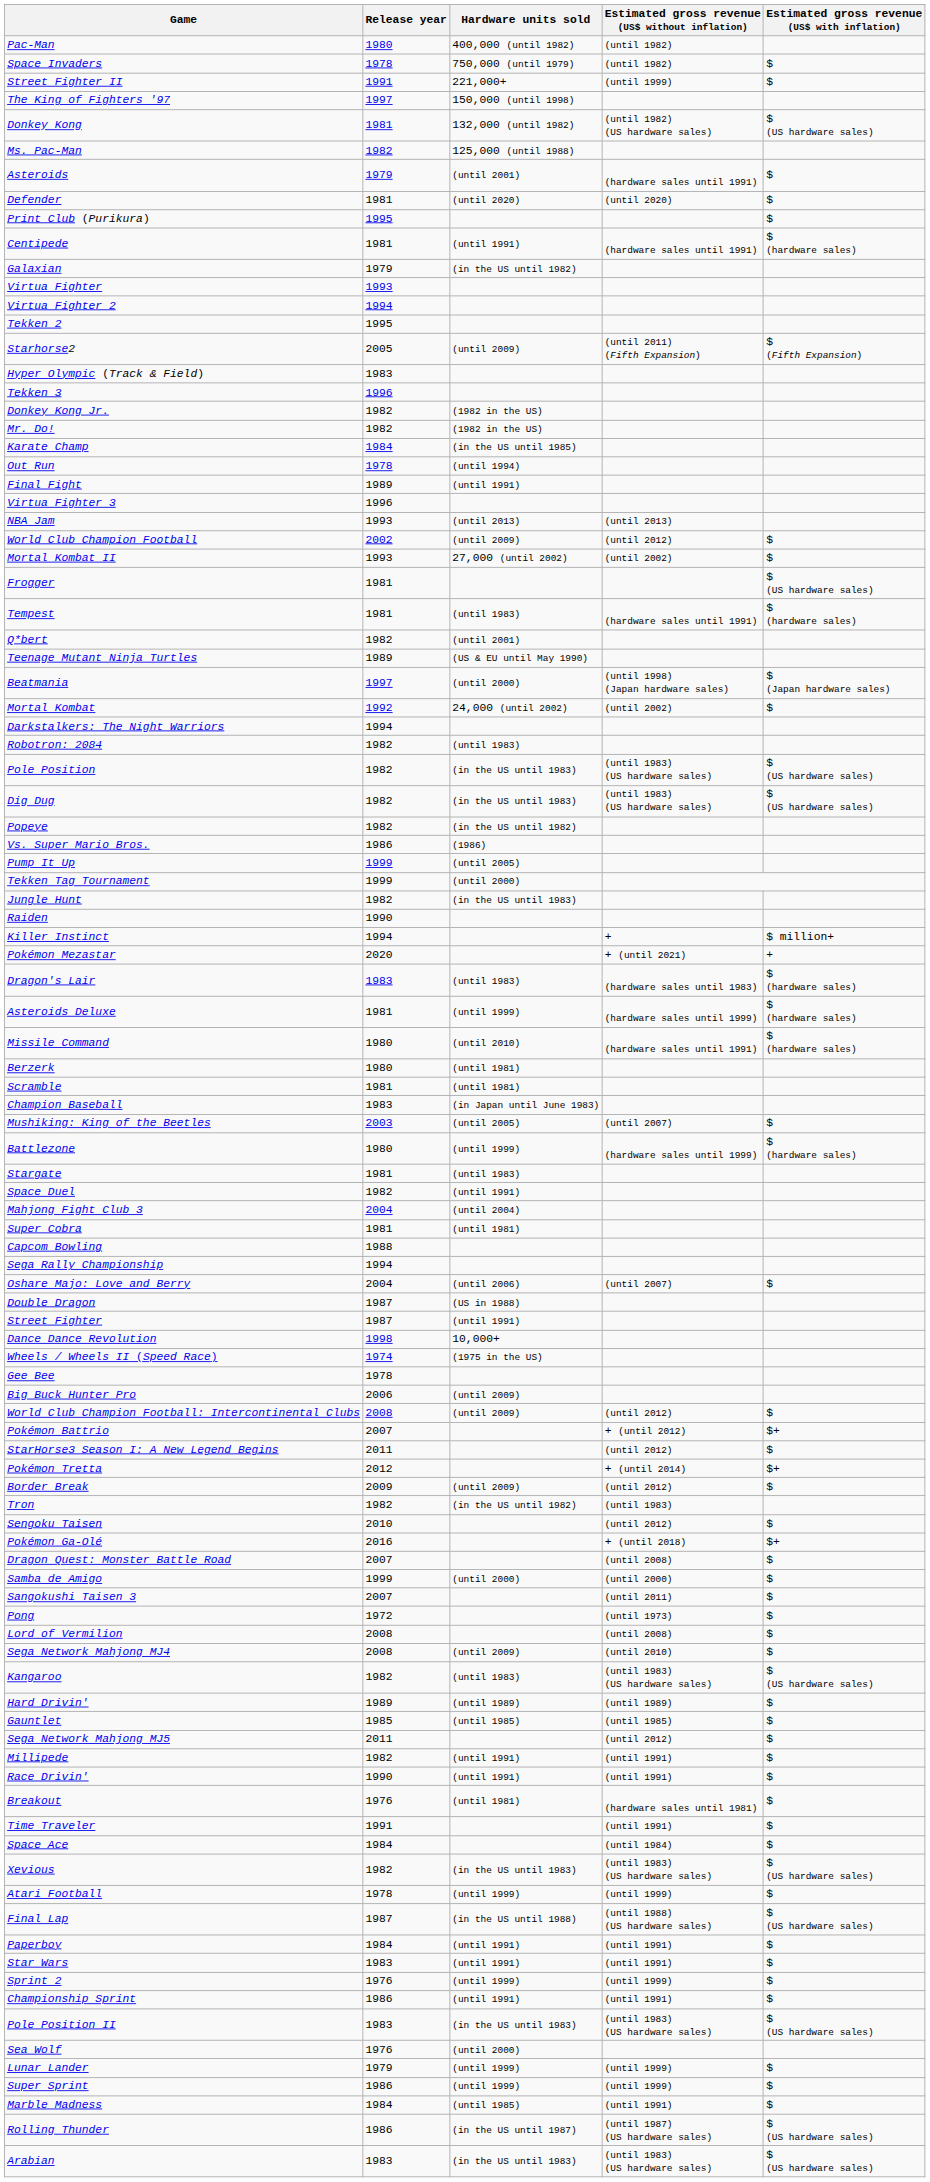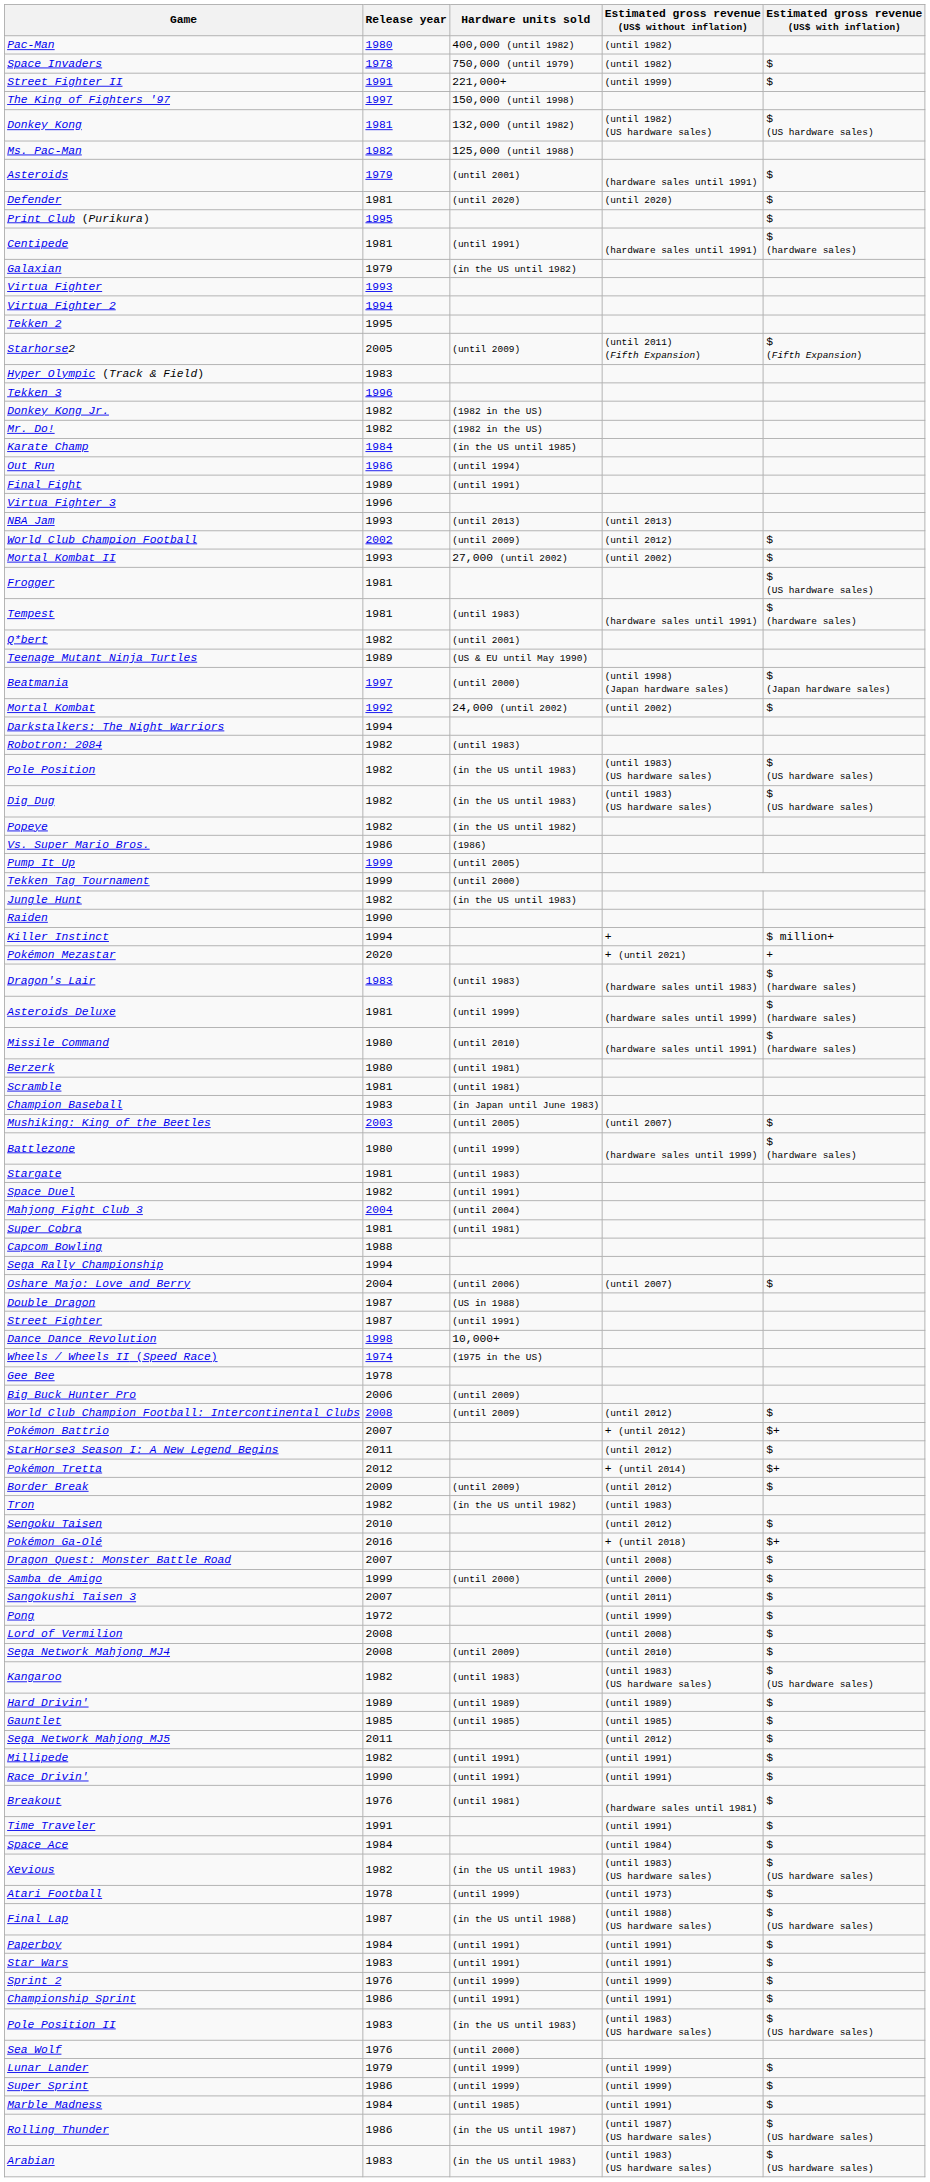 <table class="wikitable sortable">
 <tr>
 <th>Game</th>
 <th>Release year</th>
 <th>Hardware units sold</th>
 <th>Estimated gross revenue <br> <small>(US$ without inflation)</small></th>
 <th>Estimated gross revenue <br> <small>(US$ with  inflation)</small></th>
 </tr>
 <tr>
 <td><em><a href='#'>Pac-Man</a></em></td>
 <td><a href='#'>1980</a></td>
 <td>400,000 <small>(until 1982)</small></td>
 <td> <small>(until 1982)</small></td>
 <td></td>
 </tr>
 <tr>
 <td><em><a href='#'>Space Invaders</a></em></td>
 <td><a href='#'>1978</a></td>
 <td>750,000 <small>(until 1979)</small></td>
 <td> <small>(until 1982)</small></td>
 <td>$</td>
 </tr>
 <tr>
 <td><em><a href='#'>Street Fighter II</a></em></td>
 <td><a href='#'>1991</a></td>
 <td>221,000+ </td>
 <td> <small>(until 1999)</small></td>
 <td>$</td>
 </tr>
 <tr>
 <td><em><a href='#'>The King of Fighters '97</a></em></td>
 <td><a href='#'>1997</a></td>
 <td>150,000 <small>(until 1998)</small></td>
 <td></td>
 <td></td>
 </tr>
 <tr>
 <td><em><a href='#'>Donkey Kong</a></em></td>
 <td><a href='#'>1981</a></td>
 <td>132,000 <small>(until 1982)</small></td>
 <td> <small>(until 1982)</small> <br> <small>(US hardware sales)</small></td>
 <td>$ <br> <small>(US hardware sales)</small></td>
 </tr>
 <tr>
 <td><em><a href='#'>Ms. Pac-Man</a></em></td>
 <td><a href='#'>1982</a></td>
 <td>125,000 <small>(until 1988)</small></td>
 <td> </td>
 <td></td>
 </tr>
 <tr>
 <td><em><a href='#'>Asteroids</a></em></td>
 <td><a href='#'>1979</a></td>
 <td> <small>(until 2001)</small></td>
 <td> <br> <small>(hardware sales until 1991)</small></td>
 <td>$</td>
 </tr>
 <tr>
 <td><em><a href='#'>Defender</a></em></td>
 <td>1981</td>
 <td> <small>(until 2020)</small></td>
 <td> <small>(until 2020)</small></td>
 <td>$</td>
 </tr>
 <tr>
 <td><em><a href='#'>Print Club</a></em> (<em>Purikura</em>)</td>
 <td><a href='#'>1995</a></td>
 <td> </td>
 <td> </td>
 <td>$</td>
 </tr>
 <tr>
 <td><em><a href='#'>Centipede</a></em></td>
 <td>1981</td>
 <td> <small>(until 1991)</small></td>
 <td> <br> <small>(hardware sales until 1991)</small></td>
 <td>$ <br> <small>(hardware sales)</small></td>
 </tr>
 <tr>
 <td><em><a href='#'>Galaxian</a></em></td>
 <td>1979</td>
 <td> <small>(in the US until 1982)</small></td>
 <td></td>
 <td></td>
 </tr>
 <tr>
 <td><em><a href='#'>Virtua Fighter</a></em></td>
 <td><a href='#'>1993</a></td>
 <td> </td>
 <td></td>
 <td></td>
 </tr>
 <tr>
 <td><em><a href='#'>Virtua Fighter 2</a></em></td>
 <td><a href='#'>1994</a></td>
 <td> </td>
 <td></td>
 <td></td>
 </tr>
 <tr>
 <td><em><a href='#'>Tekken 2</a></em></td>
 <td>1995</td>
 <td> </td>
 <td></td>
 <td></td>
 </tr>
 <tr>
 <td><em><a href='#'>Starhorse</a>2</em></td>
 <td>2005</td>
 <td> <small>(until 2009)</small></td>
 <td> <small>(until 2011)</small> <br> <small>(<em>Fifth Expansion</em>)</small></td>
 <td>$ <br> <small>(<em>Fifth Expansion</em>)</small></td>
 </tr>
 <tr>
 <td><em><a href='#'>Hyper Olympic</a></em> (<em>Track & Field</em>)</td>
 <td>1983</td>
 <td> </td>
 <td></td>
 <td></td>
 </tr>
 <tr>
 <td><em><a href='#'>Tekken 3</a></em></td>
 <td><a href='#'>1996</a></td>
 <td> </td>
 <td></td>
 <td></td>
 </tr>
 <tr>
 <td><em><a href='#'>Donkey Kong Jr.</a></em></td>
 <td>1982</td>
 <td> <small>(1982 in the US)</small></td>
 <td></td>
 <td></td>
 </tr>
 <tr>
 <td><em><a href='#'>Mr. Do!</a></em></td>
 <td>1982</td>
 <td> <small>(1982 in the US)</small></td>
 <td></td>
 <td></td>
 </tr>
 <tr>
 <td><em><a href='#'>Karate Champ</a></em></td>
 <td><a href='#'>1984</a></td>
 <td> <small>(in the US until 1985)</small></td>
 <td></td>
 <td></td>
 </tr>
 <tr>
 <td><em><a href='#'>Out Run</a></em></td>
-<td><a href='#'>1978</a></td>
+<td><a href='#'>1986</a></td>
 <td> <small>(until 1994)</small></td>
 <td> </td>
 <td> </td>
 </tr>
 <tr>
 <td><em><a href='#'>Final Fight</a></em></td>
 <td>1989</td>
 <td> <small>(until 1991)</small></td>
 <td></td>
 <td></td>
 </tr>
 <tr>
 <td><em><a href='#'>Virtua Fighter 3</a></em></td>
 <td>1996</td>
 <td> </td>
 <td></td>
 <td></td>
 </tr>
 <tr>
 <td><em><a href='#'>NBA Jam</a></em></td>
 <td>1993</td>
 <td> <small>(until 2013)</small></td>
 <td> <small>(until 2013)</small></td>
 <td></td>
 </tr>
 <tr>
 <td><em><a href='#'>World Club Champion Football</a></em></td>
 <td><a href='#'>2002</a></td>
 <td> <small>(until 2009)</small></td>
 <td> <small>(until 2012)</small></td>
 <td>$</td>
 </tr>
 <tr>
 <td><em><a href='#'>Mortal Kombat II</a></em></td>
 <td>1993</td>
 <td>27,000 <small>(until 2002)</small></td>
 <td> <small>(until 2002)</small></td>
 <td>$</td>
 </tr>
 <tr>
 <td><em><a href='#'>Frogger</a></em></td>
 <td>1981</td>
 <td></td>
 <td></td>
 <td>$ <br> <small>(US hardware sales)</small></td>
 </tr>
 <tr>
 <td><em><a href='#'>Tempest</a></em></td>
 <td>1981</td>
 <td> <small>(until 1983)</small></td>
 <td> <br> <small>(hardware sales until 1991)</small></td>
 <td>$ <br> <small>(hardware sales)</small></td>
 </tr>
 <tr>
 <td><em><a href='#'>Q*bert</a></em></td>
 <td>1982</td>
 <td> <small>(until 2001)</small></td>
 <td></td>
 <td></td>
 </tr>
 <tr>
 <td><em><a href='#'>Teenage Mutant Ninja Turtles</a></em></td>
 <td>1989</td>
 <td> <small>(US & EU until May 1990)</small></td>
 <td></td>
 <td></td>
 </tr>
 <tr>
 <td><em><a href='#'>Beatmania</a></em></td>
 <td><a href='#'>1997</a></td>
 <td> <small>(until 2000)</small></td>
 <td> <small>(until 1998)</small> <br> <small>(Japan hardware sales)</small></td>
 <td>$ <br> <small>(Japan hardware sales)</small></td>
 </tr>
 <tr>
 <td><em><a href='#'>Mortal Kombat</a></em></td>
 <td><a href='#'>1992</a></td>
 <td>24,000 <small>(until 2002)</small></td>
 <td> <small>(until 2002)</small></td>
 <td>$</td>
 </tr>
 <tr>
 <td><em><a href='#'>Darkstalkers: The Night Warriors</a></em></td>
 <td>1994</td>
 <td></td>
 <td></td>
 <td></td>
 </tr>
 <tr>
 <td><em><a href='#'>Robotron: 2084</a></em></td>
 <td>1982</td>
 <td> <small>(until 1983)</small></td>
 <td></td>
 <td></td>
 </tr>
 <tr>
 <td><em><a href='#'>Pole Position</a></em></td>
 <td>1982</td>
 <td> <small>(in the US until 1983)</small></td>
 <td> <small>(until 1983)</small> <br> <small>(US hardware sales)</small></td>
 <td>$ <br> <small>(US hardware sales)</small></td>
 </tr>
 <tr>
 <td><em><a href='#'>Dig Dug</a></em></td>
 <td>1982</td>
 <td> <small>(in the US until 1983)</small></td>
 <td> <small>(until 1983)</small> <br> <small>(US hardware sales)</small></td>
 <td>$ <br> <small>(US hardware sales)</small></td>
 </tr>
 <tr>
 <td><em><a href='#'>Popeye</a></em></td>
 <td>1982</td>
 <td> <small>(in the US until 1982)</small></td>
 <td></td>
 <td></td>
 </tr>
 <tr>
 <td><em><a href='#'>Vs. Super Mario Bros.</a></em></td>
 <td>1986</td>
 <td> <small>(1986)</small></td>
 <td></td>
 <td></td>
 </tr>
 <tr>
 <td><em><a href='#'>Pump It Up</a></em></td>
 <td><a href='#'>1999</a></td>
 <td> <small>(until 2005)</small></td>
 <td></td>
 <td></td>
 </tr>
 <tr>
 <td><em><a href='#'>Tekken Tag Tournament</a></em></td>
 <td>1999</td>
 <td> <small>(until 2000)</small></td>
 </tr>
 <tr>
 <td><em><a href='#'>Jungle Hunt</a></em></td>
 <td>1982</td>
 <td> <small>(in the US until 1983)</small></td>
 <td></td>
 <td></td>
 </tr>
 <tr>
 <td><em><a href='#'>Raiden</a></em></td>
 <td>1990</td>
 <td></td>
 <td></td>
 <td></td>
 </tr>
 <tr>
 <td><em><a href='#'>Killer Instinct</a></em></td>
 <td>1994</td>
 <td></td>
 <td>+</td>
 <td>$ million+</td>
 </tr>
 <tr>
 <td><em><a href='#'>Pokémon Mezastar</a></em></td>
 <td>2020</td>
 <td></td>
 <td>+ <small>(until 2021)</small></td>
 <td>+</td>
 </tr>
 <tr>
 <td><em><a href='#'>Dragon's Lair</a></em></td>
 <td><a href='#'>1983</a></td>
 <td> <small>(until 1983)</small></td>
 <td> <br> <small>(hardware sales until 1983)</small></td>
 <td>$ <br> <small>(hardware sales)</small></td>
 </tr>
 <tr>
 <td><em><a href='#'>Asteroids Deluxe</a></em></td>
 <td>1981</td>
 <td> <small>(until 1999)</small></td>
 <td> <br> <small>(hardware sales until 1999)</small></td>
 <td>$ <br> <small>(hardware sales)</small></td>
 </tr>
 <tr>
 <td><em><a href='#'>Missile Command</a></em></td>
 <td>1980</td>
 <td> <small>(until 2010)</small></td>
 <td> <br> <small>(hardware sales until 1991)</small></td>
 <td>$ <br> <small>(hardware sales)</small></td>
 </tr>
 <tr>
 <td><em><a href='#'>Berzerk</a></em></td>
 <td>1980</td>
 <td> <small>(until 1981)</small></td>
 <td></td>
 <td></td>
 </tr>
 <tr>
 <td><em><a href='#'>Scramble</a></em></td>
 <td>1981</td>
 <td> <small>(until 1981)</small></td>
 <td></td>
 <td></td>
 </tr>
 <tr>
 <td><em><a href='#'>Champion Baseball</a></em></td>
 <td>1983</td>
 <td> <small>(in Japan until June 1983)</small></td>
 <td></td>
 <td></td>
 </tr>
 <tr>
 <td><em><a href='#'>Mushiking: King of the Beetles</a></em></td>
 <td><a href='#'>2003</a></td>
 <td> <small>(until 2005)</small></td>
 <td> <small>(until 2007)</small></td>
 <td>$</td>
 </tr>
 <tr>
 <td><em><a href='#'>Battlezone</a></em></td>
 <td>1980</td>
 <td> <small>(until 1999)</small></td>
 <td> <br> <small>(hardware sales until 1999)</small></td>
 <td>$ <br> <small>(hardware sales)</small></td>
 </tr>
 <tr>
 <td><em><a href='#'>Stargate</a></em></td>
 <td>1981</td>
 <td> <small>(until 1983)</small></td>
 <td></td>
 <td></td>
 </tr>
 <tr>
 <td><em><a href='#'>Space Duel</a></em></td>
 <td>1982</td>
 <td> <small>(until 1991)</small></td>
 <td></td>
 <td></td>
 </tr>
 <tr>
 <td><em><a href='#'>Mahjong Fight Club 3</a></em></td>
 <td><a href='#'>2004</a></td>
 <td> <small>(until 2004)</small></td>
 <td></td>
 <td></td>
 </tr>
 <tr>
 <td><em><a href='#'>Super Cobra</a></em></td>
 <td>1981</td>
 <td> <small>(until 1981)</small></td>
 <td></td>
 <td></td>
 </tr>
 <tr>
 <td><em><a href='#'>Capcom Bowling</a></em></td>
 <td>1988</td>
 <td> </td>
 <td></td>
 <td></td>
 </tr>
 <tr>
 <td><em><a href='#'>Sega Rally Championship</a></em></td>
 <td>1994</td>
 <td></td>
 <td></td>
 <td></td>
 </tr>
 <tr>
 <td><em><a href='#'>Oshare Majo: Love and Berry</a></em></td>
 <td>2004</td>
 <td> <small>(until 2006)</small></td>
 <td> <small>(until 2007)</small></td>
 <td>$</td>
 </tr>
 <tr>
 <td><em><a href='#'>Double Dragon</a></em></td>
 <td>1987</td>
 <td> <small>(US in 1988)</small></td>
 <td></td>
 <td></td>
 </tr>
 <tr>
 <td><em><a href='#'>Street Fighter</a></em></td>
 <td>1987</td>
 <td> <small>(until 1991)</small></td>
 <td></td>
 <td></td>
 </tr>
 <tr>
 <td><em><a href='#'>Dance Dance Revolution</a></em></td>
 <td><a href='#'>1998</a></td>
 <td>10,000+ </td>
 <td></td>
 <td></td>
 </tr>
 <tr>
 <td><a href='#'><em>Wheels / Wheels II</em> (<em>Speed Race</em>)</a></td>
 <td><a href='#'>1974</a></td>
 <td> <small>(1975 in the US)</small></td>
 <td></td>
 <td></td>
 </tr>
 <tr>
 <td><em><a href='#'>Gee Bee</a></em></td>
 <td>1978</td>
 <td></td>
 <td></td>
 <td></td>
 </tr>
 <tr>
 <td><em><a href='#'>Big Buck Hunter Pro</a></em></td>
 <td>2006</td>
 <td> <small>(until 2009)</small></td>
 <td></td>
 <td></td>
 </tr>
 <tr>
 <td><em><a href='#'>World Club Champion Football: Intercontinental Clubs</a></em></td>
 <td><a href='#'>2008</a></td>
 <td> <small>(until 2009)</small></td>
 <td> <small>(until 2012)</small></td>
 <td>$</td>
 </tr>
 <tr>
 <td><em><a href='#'>Pokémon Battrio</a></em></td>
 <td>2007</td>
 <td></td>
 <td>+ <small>(until 2012)</small></td>
 <td>$+</td>
 </tr>
 <tr>
 <td><em><a href='#'>StarHorse3 Season I: A New Legend Begins</a></em></td>
 <td>2011</td>
 <td></td>
 <td> <small>(until 2012)</small></td>
 <td>$</td>
 </tr>
 <tr>
 <td><a href='#'><em>Pokémon Tretta</em></a></td>
 <td>2012</td>
 <td></td>
 <td>+ <small>(until 2014)</small></td>
 <td>$+</td>
 </tr>
 <tr>
 <td><em><a href='#'>Border Break</a></em></td>
 <td>2009</td>
 <td> <small>(until 2009)</small></td>
 <td> <small>(until 2012)</small></td>
 <td>$</td>
 </tr>
 <tr>
 <td><em><a href='#'>Tron</a></em></td>
 <td>1982</td>
 <td> <small>(in the US until 1982)</small></td>
 <td> <small>(until 1983)</small></td>
 <td></td>
 </tr>
 <tr>
 <td><em><a href='#'>Sengoku Taisen</a></em></td>
 <td>2010</td>
 <td></td>
 <td> <small>(until 2012)</small></td>
 <td>$</td>
 </tr>
 <tr>
 <td><a href='#'><em>Pokémon Ga-Olé</em></a></td>
 <td>2016</td>
 <td></td>
 <td>+ <small>(until 2018)</small></td>
 <td>$+</td>
 </tr>
 <tr>
 <td><em><a href='#'>Dragon Quest: Monster Battle Road</a></em></td>
 <td>2007</td>
 <td></td>
 <td> <small>(until 2008)</small></td>
 <td>$</td>
 </tr>
 <tr>
 <td><em><a href='#'>Samba de Amigo</a></em></td>
 <td>1999</td>
 <td> <small>(until 2000)</small></td>
 <td> <small>(until 2000)</small></td>
 <td>$</td>
 </tr>
 <tr>
 <td><em><a href='#'>Sangokushi Taisen 3</a></em></td>
 <td>2007</td>
 <td></td>
 <td> <small>(until 2011)</small></td>
 <td>$</td>
 </tr>
 <tr>
 <td><em><a href='#'>Pong</a></em></td>
 <td>1972</td>
 <td></td>
-<td> <small>(until 1973)</small></td>
+<td> <small>(until 1999)</small></td>
 <td>$</td>
 </tr>
 <tr>
 <td><em><a href='#'>Lord of Vermilion</a></em></td>
 <td>2008</td>
 <td></td>
 <td> <small>(until 2008)</small></td>
 <td>$</td>
 </tr>
 <tr>
 <td><em><a href='#'>Sega Network Mahjong MJ4</a></em></td>
 <td>2008</td>
 <td> <small>(until 2009)</small></td>
 <td> <small>(until 2010)</small></td>
 <td>$</td>
 </tr>
 <tr>
 <td><em><a href='#'>Kangaroo</a></em></td>
 <td>1982</td>
 <td> <small>(until 1983)</small></td>
 <td> <small>(until 1983)</small> <br> <small>(US hardware sales)</small></td>
 <td>$ <br> <small>(US hardware sales)</small></td>
 </tr>
 <tr>
 <td><em><a href='#'>Hard Drivin'</a></em></td>
 <td>1989</td>
 <td> <small>(until 1989)</small></td>
 <td> <small>(until 1989)</small></td>
 <td>$</td>
 </tr>
 <tr>
 <td><em><a href='#'>Gauntlet</a></em></td>
 <td>1985</td>
 <td> <small>(until 1985)</small></td>
 <td> <small>(until 1985)</small></td>
 <td>$</td>
 </tr>
 <tr>
 <td><em><a href='#'>Sega Network Mahjong MJ5</a></em></td>
 <td>2011</td>
 <td></td>
 <td> <small>(until 2012)</small></td>
 <td>$</td>
 </tr>
 <tr>
 <td><em><a href='#'>Millipede</a></em></td>
 <td>1982</td>
 <td> <small>(until 1991)</small></td>
 <td> <small>(until 1991)</small></td>
 <td>$</td>
 </tr>
 <tr>
 <td><em><a href='#'>Race Drivin'</a></em></td>
 <td>1990</td>
 <td> <small>(until 1991)</small></td>
 <td> <small>(until 1991)</small></td>
 <td>$</td>
 </tr>
 <tr>
 <td><em><a href='#'>Breakout</a></em></td>
 <td>1976</td>
 <td> <small>(until 1981)</small></td>
 <td> <br> <small>(hardware sales until 1981)</small></td>
 <td>$</td>
 </tr>
 <tr>
 <td><em><a href='#'>Time Traveler</a></em></td>
 <td>1991</td>
 <td></td>
 <td> <small>(until 1991)</small></td>
 <td>$</td>
 </tr>
 <tr>
 <td><em><a href='#'>Space Ace</a></em></td>
 <td>1984</td>
 <td></td>
 <td> <small>(until 1984)</small></td>
 <td>$</td>
 </tr>
 <tr>
 <td><em><a href='#'>Xevious</a></em></td>
 <td>1982</td>
 <td> <small>(in the US until 1983)</small></td>
 <td> <small>(until 1983)</small> <br> <small>(US hardware sales)</small></td>
 <td>$ <br> <small>(US hardware sales)</small></td>
 </tr>
 <tr>
 <td><em><a href='#'>Atari Football</a></em></td>
 <td>1978</td>
 <td> <small>(until 1999)</small></td>
-<td> <small>(until 1999)</small></td>
+<td> <small>(until 1973)</small></td>
 <td>$</td>
 </tr>
 <tr>
 <td><em><a href='#'>Final Lap</a></em></td>
 <td>1987</td>
 <td> <small>(in the US until 1988)</small></td>
 <td> <small>(until 1988)</small> <br> <small>(US hardware sales)</small></td>
 <td>$ <br> <small>(US hardware sales)</small></td>
 </tr>
 <tr>
 <td><em><a href='#'>Paperboy</a></em></td>
 <td>1984</td>
 <td> <small>(until 1991)</small></td>
 <td> <small>(until 1991)</small></td>
 <td>$</td>
 </tr>
 <tr>
 <td><em><a href='#'>Star Wars</a></em></td>
 <td>1983</td>
 <td> <small>(until 1991)</small></td>
 <td> <small>(until 1991)</small></td>
 <td>$</td>
 </tr>
 <tr>
 <td><em><a href='#'>Sprint 2</a></em></td>
 <td>1976</td>
 <td> <small>(until 1999)</small></td>
 <td> <small>(until 1999)</small></td>
 <td>$</td>
 </tr>
 <tr>
 <td><em><a href='#'>Championship Sprint</a></em></td>
 <td>1986</td>
 <td> <small>(until 1991)</small></td>
 <td> <small>(until 1991)</small></td>
 <td>$</td>
 </tr>
 <tr>
 <td><em><a href='#'>Pole Position II</a></em></td>
 <td>1983</td>
 <td> <small>(in the US until 1983)</small></td>
 <td> <small>(until 1983)</small> <br> <small>(US hardware sales)</small></td>
 <td>$ <br> <small>(US hardware sales)</small></td>
 </tr>
 <tr>
 <td><em><a href='#'>Sea Wolf</a></em></td>
 <td>1976</td>
 <td> <small>(until 2000)</small></td>
 <td></td>
 <td></td>
 </tr>
 <tr>
 <td><em><a href='#'>Lunar Lander</a></em></td>
 <td>1979</td>
 <td> <small>(until 1999)</small></td>
 <td> <small>(until 1999)</small></td>
 <td>$</td>
 </tr>
 <tr>
 <td><em><a href='#'>Super Sprint</a></em></td>
 <td>1986</td>
 <td> <small>(until 1999)</small></td>
 <td> <small>(until 1999)</small></td>
 <td>$</td>
 </tr>
 <tr>
 <td><em><a href='#'>Marble Madness</a></em></td>
 <td>1984</td>
 <td> <small>(until 1985)</small></td>
 <td> <small>(until 1991)</small></td>
 <td>$</td>
 </tr>
 <tr>
 <td><em><a href='#'>Rolling Thunder</a></em></td>
 <td>1986</td>
 <td> <small>(in the US until 1987)</small></td>
 <td> <small>(until 1987)</small> <br> <small>(US hardware sales)</small></td>
 <td>$ <br> <small>(US hardware sales)</small></td>
 </tr>
 <tr>
 <td><em><a href='#'>Arabian</a></em></td>
 <td>1983</td>
 <td> <small>(in the US until 1983)</small></td>
 <td> <small>(until 1983)</small> <br> <small>(US hardware sales)</small></td>
 <td>$ <br> <small>(US hardware sales)</small></td>
 </tr>
 </table>
